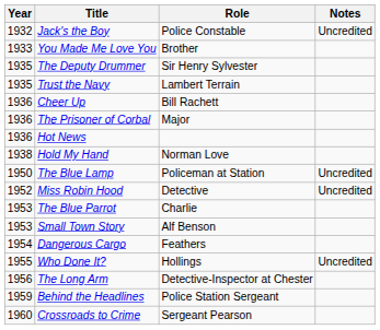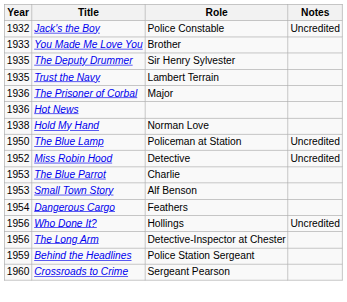 <table class="wikitable">
 <tr>
 <th>Year</th>
 <th>Title</th>
 <th>Role</th>
 <th>Notes</th>
 </tr>
 <tr>
 <td>1932</td>
 <td><em><a href='#'>Jack's the Boy</a></em></td>
 <td>Police Constable</td>
 <td>Uncredited</td>
 </tr>
 <tr>
 <td>1933</td>
 <td><em><a href='#'>You Made Me Love You</a></em></td>
 <td>Brother</td>
 <td></td>
 </tr>
 <tr>
 <td>1935</td>
 <td><em><a href='#'>The Deputy Drummer</a></em></td>
 <td>Sir Henry Sylvester</td>
 <td></td>
 </tr>
 <tr>
 <td>1935</td>
 <td><em><a href='#'>Trust the Navy</a></em></td>
 <td>Lambert Terrain</td>
-<td></td>
-</tr>
-<tr>
-<td>1936</td>
-<td><em><a href='#'>Cheer Up</a></em></td>
-<td>Bill Rachett</td>
 <td></td>
 </tr>
 <tr>
 <td>1936</td>
 <td><em><a href='#'>The Prisoner of Corbal</a></em></td>
 <td>Major</td>
 <td></td>
 </tr>
 <tr>
 <td>1936</td>
 <td><em><a href='#'>Hot News</a></em></td>
 <td></td>
 <td></td>
 </tr>
 <tr>
 <td>1938</td>
 <td><em><a href='#'>Hold My Hand</a></em></td>
 <td>Norman Love</td>
 <td></td>
 </tr>
 <tr>
 <td>1950</td>
 <td><em><a href='#'>The Blue Lamp</a></em></td>
 <td>Policeman at Station</td>
 <td>Uncredited</td>
 </tr>
 <tr>
 <td>1952</td>
 <td><em><a href='#'>Miss Robin Hood</a></em></td>
 <td>Detective</td>
 <td>Uncredited</td>
 </tr>
 <tr>
 <td>1953</td>
 <td><em><a href='#'>The Blue Parrot</a></em></td>
 <td>Charlie</td>
 <td></td>
 </tr>
 <tr>
 <td>1953</td>
 <td><em><a href='#'>Small Town Story</a></em></td>
 <td>Alf Benson</td>
 <td></td>
 </tr>
 <tr>
 <td>1954</td>
 <td><em><a href='#'>Dangerous Cargo</a></em></td>
 <td>Feathers</td>
 <td></td>
 </tr>
 <tr>
-<td>1955</td>
+<td>1956</td>
 <td><em><a href='#'>Who Done It?</a></em></td>
 <td>Hollings</td>
 <td>Uncredited</td>
 </tr>
 <tr>
 <td>1956</td>
 <td><em><a href='#'>The Long Arm</a></em></td>
 <td>Detective-Inspector at Chester</td>
 <td></td>
 </tr>
 <tr>
 <td>1959</td>
 <td><em><a href='#'>Behind the Headlines</a></em></td>
 <td>Police Station Sergeant</td>
 <td></td>
 </tr>
 <tr>
 <td>1960</td>
 <td><em><a href='#'>Crossroads to Crime</a></em></td>
 <td>Sergeant Pearson</td>
 <td></td>
 </tr>
 </table>
